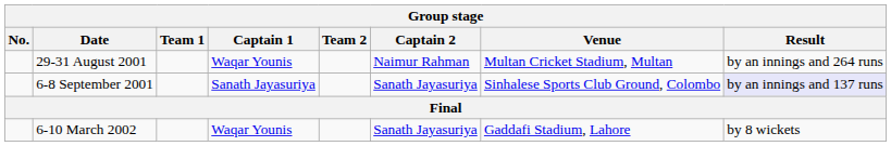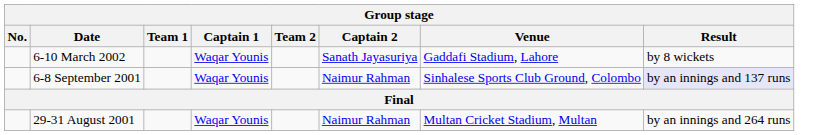 <table class="wikitable">
 <tr>
 <th colspan="8">Group stage</th>
 </tr>
 <tr>
 <th>No.</th>
 <th>Date</th>
 <th>Team 1</th>
 <th>Captain 1</th>
 <th>Team 2</th>
 <th>Captain 2</th>
 <th>Venue</th>
 <th>Result</th>
 </tr>
 <tr>
 <td></td>
+<td>6-10 March 2002</td>
+<td></td>
+<td><a href='#'>Waqar Younis</a></td>
+<td></td>
+<td><a href='#'>Sanath Jayasuriya</a></td>
+<td><a href='#'>Gaddafi Stadium</a>, <a href='#'>Lahore</a></td>
+<td> by 8 wickets</td>
+</tr>
+<tr>
+<td></td>
+<td>6-8 September 2001</td>
+<td></td>
+<td><a href='#'>Waqar Younis</a></td>
+<td></td>
+<td><a href='#'>Naimur Rahman</a></td>
+<td><a href='#'>Sinhalese Sports Club Ground</a>, <a href='#'>Colombo</a></td>
+<td style="background: lavender;"> by an innings and 137 runs</td>
+</tr>
+<tr>
+<th colspan="8">Final</th>
+</tr>
+<tr>
+<td></td>
 <td>29-31 August 2001</td>
 <td></td>
 <td><a href='#'>Waqar Younis</a></td>
 <td></td>
 <td><a href='#'>Naimur Rahman</a></td>
 <td><a href='#'>Multan Cricket Stadium</a>, <a href='#'>Multan</a></td>
 <td> by an innings and 264 runs</td>
 </tr>
-<tr>
-<td></td>
-<td>6-8 September 2001</td>
-<td></td>
-<td><a href='#'>Sanath Jayasuriya</a></td>
-<td></td>
-<td><a href='#'>Sanath Jayasuriya</a></td>
-<td><a href='#'>Sinhalese Sports Club Ground</a>, <a href='#'>Colombo</a></td>
-<td style="background: lavender;"> by an innings and 137 runs</td>
-</tr>
-<tr>
-<th colspan="8">Final</th>
-</tr>
-<tr>
-<td></td>
-<td>6-10 March 2002</td>
-<td></td>
-<td><a href='#'>Waqar Younis</a></td>
-<td></td>
-<td><a href='#'>Sanath Jayasuriya</a></td>
-<td><a href='#'>Gaddafi Stadium</a>, <a href='#'>Lahore</a></td>
-<td> by 8 wickets</td>
-</tr>
 </table>
